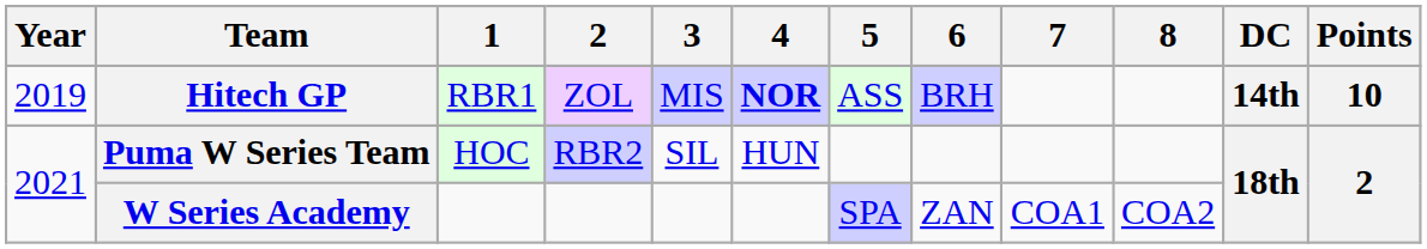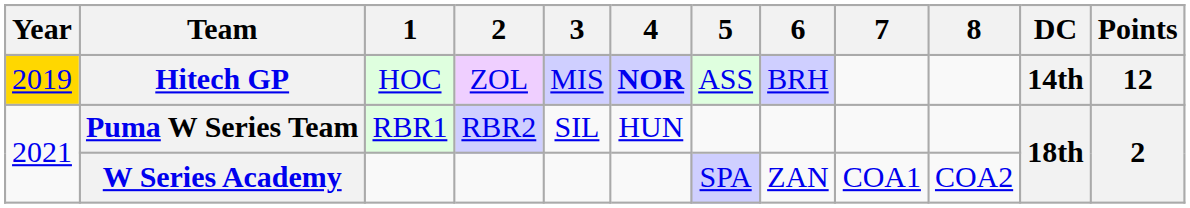 <table class="wikitable" style="text-align:center; font-size:90%">
 <tr>
 <th>Year</th>
 <th>Team</th>
 <th>1</th>
 <th>2</th>
 <th>3</th>
 <th>4</th>
 <th>5</th>
 <th>6</th>
 <th>7</th>
 <th>8</th>
 <th>DC</th>
 <th>Points</th>
 </tr>
 <tr>
-<td><a href='#'>2019</a></td>
+<td style="background: gold;"><a href='#'>2019</a></td>
 <th><a href='#'>Hitech GP</a></th>
-<td style="background:#DFFFDF;"><a href='#'>RBR1</a><br></td>
+<td style="background:#DFFFDF;"><a href='#'>HOC</a><br></td>
 <td style="background:#EFCFFF;"><a href='#'>ZOL</a><br></td>
 <td style="background:#CFCFFF;"><a href='#'>MIS</a><br></td>
 <td style="background:#CFCFFF;"><strong><a href='#'>NOR</a><br></strong></td>
 <td style="background:#DFFFDF;"><a href='#'>ASS</a><br></td>
 <td style="background:#CFCFFF;"><a href='#'>BRH</a><br></td>
 <td></td>
 <td></td>
 <th>14th</th>
-<th>10</th>
+<th>12</th>
 </tr>
 <tr>
 <td rowspan=2><a href='#'>2021</a></td>
 <th><a href='#'>Puma</a> W Series Team</th>
-<td style="background:#DFFFDF;"><a href='#'>HOC</a><br></td>
+<td style="background:#DFFFDF;"><a href='#'>RBR1</a><br></td>
 <td style="background:#CFCFFF;"><a href='#'>RBR2</a><br></td>
 <td><a href='#'>SIL</a></td>
 <td><a href='#'>HUN</a></td>
 <td></td>
 <td></td>
 <td></td>
 <td></td>
 <th rowspan=2>18th</th>
 <th rowspan=2>2</th>
 </tr>
 <tr>
 <th><a href='#'>W Series Academy</a></th>
 <td></td>
 <td></td>
 <td></td>
 <td></td>
 <td style="background:#CFCFFF;"><a href='#'>SPA</a><br></td>
 <td><a href='#'>ZAN</a></td>
 <td><a href='#'>COA1</a></td>
 <td><a href='#'>COA2</a></td>
 </tr>
 </table>
